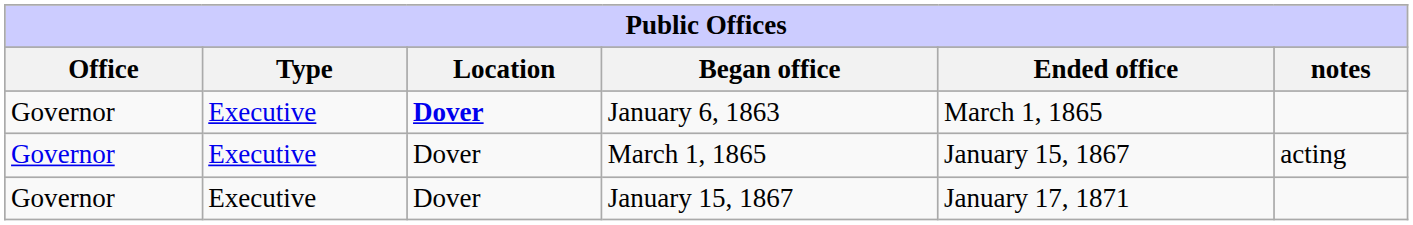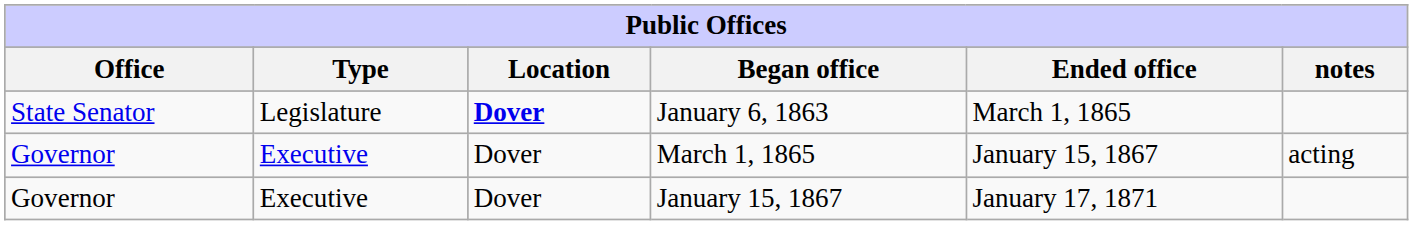 <table class=wikitable style="width: 94%" style="text-align: center;" align="center">
 <tr bgcolor=#cccccc>
 <th colspan=7 style="background: #ccccff;">Public Offices</th>
 </tr>
 <tr>
 <th><strong>Office</strong></th>
 <th><strong>Type</strong></th>
 <th><strong>Location</strong></th>
 <th><strong>Began office</strong></th>
 <th><strong>Ended office</strong></th>
 <th><strong>notes</strong></th>
 </tr>
 <tr>
-<td>Governor</td>
-<td><a href='#'>Executive</a></td>
+<td><a href='#'>State Senator</a></td>
+<td>Legislature</td>
 <td><strong><a href='#'>Dover</a></strong></td>
 <td>January 6, 1863</td>
 <td>March 1, 1865</td>
 <td></td>
 </tr>
 <tr>
 <td><a href='#'>Governor</a></td>
 <td><a href='#'>Executive</a></td>
 <td>Dover</td>
 <td>March 1, 1865</td>
 <td>January 15, 1867</td>
 <td>acting</td>
 </tr>
 <tr>
 <td>Governor</td>
 <td>Executive</td>
 <td>Dover</td>
 <td>January 15, 1867</td>
 <td>January 17, 1871</td>
 <td></td>
 </tr>
 </table>
